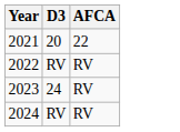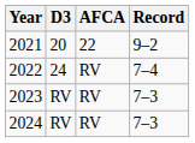 <table class="wikitable">
 <tr>
 <th>Year</th>
 <th>D3</th>
 <th>AFCA</th>
+<th>Record</th>
 </tr>
 <tr>
 <td>2021</td>
 <td>20</td>
 <td>22</td>
+<td>9–2</td>
 </tr>
 <tr>
 <td>2022</td>
+<td>24</td>
 <td>RV</td>
-<td>RV</td>
+<td>7–4</td>
 </tr>
 <tr>
 <td>2023</td>
-<td>24</td>
 <td>RV</td>
+<td>RV</td>
+<td>7–3</td>
 </tr>
 <tr>
 <td>2024</td>
 <td>RV</td>
 <td>RV</td>
+<td>7–3</td>
 </tr>
 </table>
